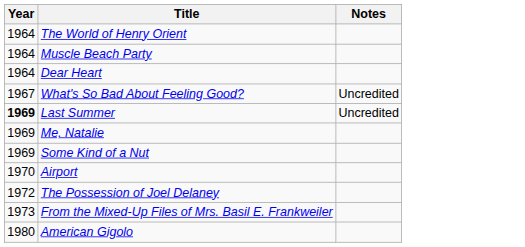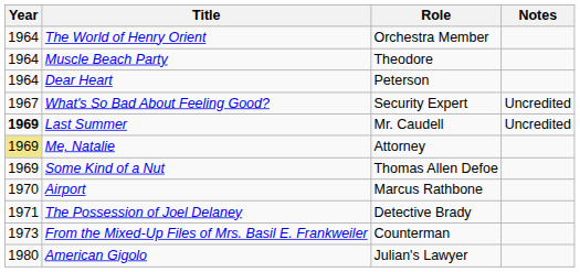 <table class="wikitable">
 <tr>
 <th>Year</th>
 <th>Title</th>
+<th>Role</th>
 <th>Notes</th>
 </tr>
 <tr>
 <td>1964</td>
 <td><em><a href='#'>The World of Henry Orient</a></em></td>
+<td>Orchestra Member</td>
 <td></td>
 </tr>
 <tr>
 <td>1964</td>
 <td><em><a href='#'>Muscle Beach Party</a></em></td>
+<td>Theodore</td>
 <td></td>
 </tr>
 <tr>
 <td>1964</td>
 <td><em><a href='#'>Dear Heart</a></em></td>
+<td>Peterson</td>
 <td></td>
 </tr>
 <tr>
 <td>1967</td>
 <td><em><a href='#'>What's So Bad About Feeling Good?</a></em></td>
+<td>Security Expert</td>
 <td>Uncredited</td>
 </tr>
 <tr>
 <td><strong>1969</strong></td>
 <td><em><a href='#'>Last Summer</a></em></td>
+<td>Mr. Caudell</td>
 <td>Uncredited</td>
 </tr>
 <tr>
-<td>1969</td>
+<td style="background: khaki;">1969</td>
 <td><em><a href='#'>Me, Natalie</a></em></td>
+<td>Attorney</td>
 <td></td>
 </tr>
 <tr>
 <td>1969</td>
 <td><em><a href='#'>Some Kind of a Nut</a></em></td>
+<td>Thomas Allen Defoe</td>
 <td></td>
 </tr>
 <tr>
 <td>1970</td>
 <td><em><a href='#'>Airport</a></em></td>
+<td>Marcus Rathbone</td>
 <td></td>
 </tr>
 <tr>
-<td>1972</td>
+<td>1971</td>
 <td><em><a href='#'>The Possession of Joel Delaney</a></em></td>
+<td>Detective Brady</td>
 <td></td>
 </tr>
 <tr>
 <td>1973</td>
 <td><em><a href='#'>From the Mixed-Up Files of Mrs. Basil E. Frankweiler</a></em></td>
+<td>Counterman</td>
 <td></td>
 </tr>
 <tr>
 <td>1980</td>
 <td><em><a href='#'>American Gigolo</a></em></td>
+<td>Julian's Lawyer</td>
 <td></td>
 </tr>
 </table>
